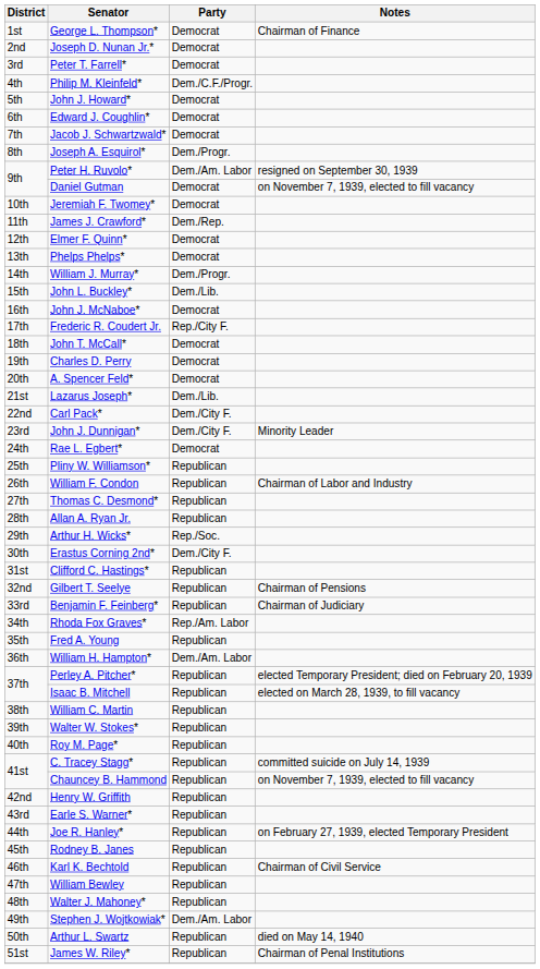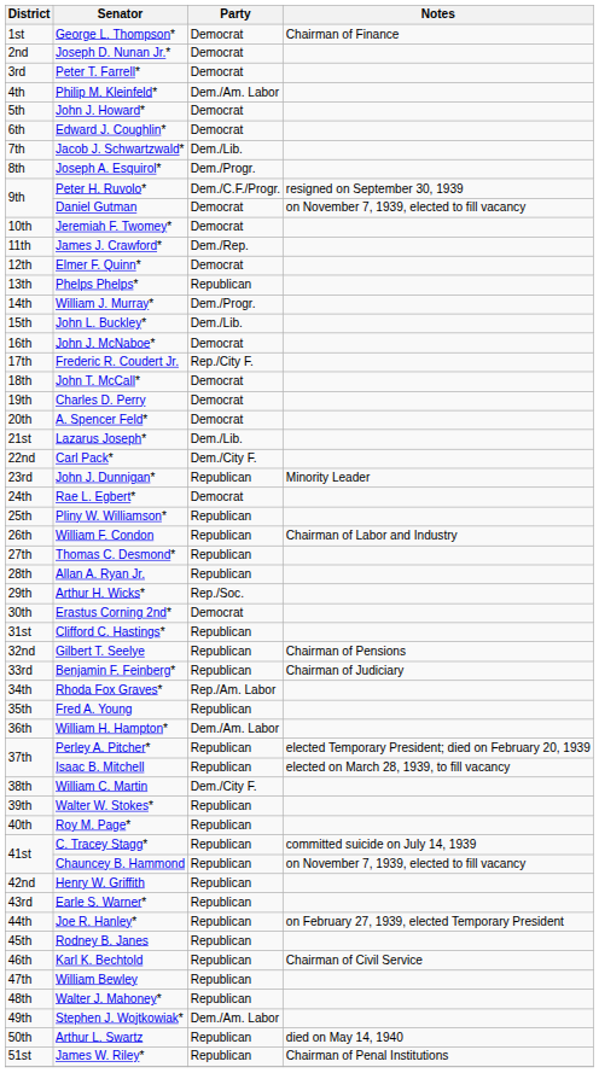 <table class=wikitable>
 <tr>
 <th>District</th>
 <th>Senator</th>
 <th>Party</th>
 <th>Notes</th>
 </tr>
 <tr>
 <td>1st</td>
 <td><a href='#'>George L. Thompson</a>*</td>
 <td>Democrat</td>
 <td>Chairman of Finance</td>
 </tr>
 <tr>
 <td>2nd</td>
 <td><a href='#'>Joseph D. Nunan Jr.</a>*</td>
 <td>Democrat</td>
 <td></td>
 </tr>
 <tr>
 <td>3rd</td>
 <td><a href='#'>Peter T. Farrell</a>*</td>
 <td>Democrat</td>
 <td></td>
 </tr>
 <tr>
 <td>4th</td>
 <td><a href='#'>Philip M. Kleinfeld</a>*</td>
-<td>Dem./C.F./Progr.</td>
+<td>Dem./Am. Labor</td>
 <td></td>
 </tr>
 <tr>
 <td>5th</td>
 <td><a href='#'>John J. Howard</a>*</td>
 <td>Democrat</td>
 <td></td>
 </tr>
 <tr>
 <td>6th</td>
 <td><a href='#'>Edward J. Coughlin</a>*</td>
 <td>Democrat</td>
 <td></td>
 </tr>
 <tr>
 <td>7th</td>
 <td><a href='#'>Jacob J. Schwartzwald</a>*</td>
-<td>Democrat</td>
+<td>Dem./Lib.</td>
 <td></td>
 </tr>
 <tr>
 <td>8th</td>
 <td><a href='#'>Joseph A. Esquirol</a>*</td>
 <td>Dem./Progr.</td>
 <td></td>
 </tr>
 <tr>
 <td rowspan="2">9th</td>
 <td><a href='#'>Peter H. Ruvolo</a>*</td>
-<td>Dem./Am. Labor</td>
+<td>Dem./C.F./Progr.</td>
 <td>resigned on September 30, 1939</td>
 </tr>
 <tr>
 <td><a href='#'>Daniel Gutman</a></td>
 <td>Democrat</td>
 <td>on November 7, 1939, elected to fill vacancy</td>
 </tr>
 <tr>
 <td>10th</td>
 <td><a href='#'>Jeremiah F. Twomey</a>*</td>
 <td>Democrat</td>
 <td></td>
 </tr>
 <tr>
 <td>11th</td>
 <td><a href='#'>James J. Crawford</a>*</td>
 <td>Dem./Rep.</td>
 <td></td>
 </tr>
 <tr>
 <td>12th</td>
 <td><a href='#'>Elmer F. Quinn</a>*</td>
 <td>Democrat</td>
 <td></td>
 </tr>
 <tr>
 <td>13th</td>
 <td><a href='#'>Phelps Phelps</a>*</td>
-<td>Democrat</td>
+<td>Republican</td>
 <td></td>
 </tr>
 <tr>
 <td>14th</td>
 <td><a href='#'>William J. Murray</a>*</td>
 <td>Dem./Progr.</td>
 <td></td>
 </tr>
 <tr>
 <td>15th</td>
 <td><a href='#'>John L. Buckley</a>*</td>
 <td>Dem./Lib.</td>
 <td></td>
 </tr>
 <tr>
 <td>16th</td>
 <td><a href='#'>John J. McNaboe</a>*</td>
 <td>Democrat</td>
 <td></td>
 </tr>
 <tr>
 <td>17th</td>
 <td><a href='#'>Frederic R. Coudert Jr.</a></td>
 <td>Rep./City F.</td>
 <td></td>
 </tr>
 <tr>
 <td>18th</td>
 <td><a href='#'>John T. McCall</a>*</td>
 <td>Democrat</td>
 <td></td>
 </tr>
 <tr>
 <td>19th</td>
 <td><a href='#'>Charles D. Perry</a></td>
 <td>Democrat</td>
 <td></td>
 </tr>
 <tr>
 <td>20th</td>
 <td><a href='#'>A. Spencer Feld</a>*</td>
 <td>Democrat</td>
 <td></td>
 </tr>
 <tr>
 <td>21st</td>
 <td><a href='#'>Lazarus Joseph</a>*</td>
 <td>Dem./Lib.</td>
 <td></td>
 </tr>
 <tr>
 <td>22nd</td>
 <td><a href='#'>Carl Pack</a>*</td>
 <td>Dem./City F.</td>
 <td></td>
 </tr>
 <tr>
 <td>23rd</td>
 <td><a href='#'>John J. Dunnigan</a>*</td>
-<td>Dem./City F.</td>
+<td>Republican</td>
 <td>Minority Leader</td>
 </tr>
 <tr>
 <td>24th</td>
 <td><a href='#'>Rae L. Egbert</a>*</td>
 <td>Democrat</td>
 <td></td>
 </tr>
 <tr>
 <td>25th</td>
 <td><a href='#'>Pliny W. Williamson</a>*</td>
 <td>Republican</td>
 <td></td>
 </tr>
 <tr>
 <td>26th</td>
 <td><a href='#'>William F. Condon</a></td>
 <td>Republican</td>
 <td>Chairman of Labor and Industry</td>
 </tr>
 <tr>
 <td>27th</td>
 <td><a href='#'>Thomas C. Desmond</a>*</td>
 <td>Republican</td>
 <td></td>
 </tr>
 <tr>
 <td>28th</td>
 <td><a href='#'>Allan A. Ryan Jr.</a></td>
 <td>Republican</td>
 <td></td>
 </tr>
 <tr>
 <td>29th</td>
 <td><a href='#'>Arthur H. Wicks</a>*</td>
 <td>Rep./Soc.</td>
 <td></td>
 </tr>
 <tr>
 <td>30th</td>
 <td><a href='#'>Erastus Corning 2nd</a>*</td>
-<td>Dem./City F.</td>
+<td>Democrat</td>
 <td></td>
 </tr>
 <tr>
 <td>31st</td>
 <td><a href='#'>Clifford C. Hastings</a>*</td>
 <td>Republican</td>
 <td></td>
 </tr>
 <tr>
 <td>32nd</td>
 <td><a href='#'>Gilbert T. Seelye</a></td>
 <td>Republican</td>
 <td>Chairman of Pensions</td>
 </tr>
 <tr>
 <td>33rd</td>
 <td><a href='#'>Benjamin F. Feinberg</a>*</td>
 <td>Republican</td>
 <td>Chairman of Judiciary</td>
 </tr>
 <tr>
 <td>34th</td>
 <td><a href='#'>Rhoda Fox Graves</a>*</td>
 <td>Rep./Am. Labor</td>
 <td></td>
 </tr>
 <tr>
 <td>35th</td>
 <td><a href='#'>Fred A. Young</a></td>
 <td>Republican</td>
 <td></td>
 </tr>
 <tr>
 <td>36th</td>
 <td><a href='#'>William H. Hampton</a>*</td>
 <td>Dem./Am. Labor</td>
 <td></td>
 </tr>
 <tr>
 <td rowspan="2">37th</td>
 <td><a href='#'>Perley A. Pitcher</a>*</td>
 <td>Republican</td>
 <td>elected Temporary President; died on February 20, 1939</td>
 </tr>
 <tr>
 <td><a href='#'>Isaac B. Mitchell</a></td>
 <td>Republican</td>
 <td>elected on March 28, 1939, to fill vacancy</td>
 </tr>
 <tr>
 <td>38th</td>
 <td><a href='#'>William C. Martin</a></td>
-<td>Republican</td>
+<td>Dem./City F.</td>
 <td></td>
 </tr>
 <tr>
 <td>39th</td>
 <td><a href='#'>Walter W. Stokes</a>*</td>
 <td>Republican</td>
 <td></td>
 </tr>
 <tr>
 <td>40th</td>
 <td><a href='#'>Roy M. Page</a>*</td>
 <td>Republican</td>
 <td></td>
 </tr>
 <tr>
 <td rowspan="2">41st</td>
 <td><a href='#'>C. Tracey Stagg</a>*</td>
 <td>Republican</td>
 <td>committed suicide on July 14, 1939</td>
 </tr>
 <tr>
 <td><a href='#'>Chauncey B. Hammond</a></td>
 <td>Republican</td>
 <td>on November 7, 1939, elected to fill vacancy</td>
 </tr>
 <tr>
 <td>42nd</td>
 <td><a href='#'>Henry W. Griffith</a></td>
 <td>Republican</td>
 <td></td>
 </tr>
 <tr>
 <td>43rd</td>
 <td><a href='#'>Earle S. Warner</a>*</td>
 <td>Republican</td>
 <td></td>
 </tr>
 <tr>
 <td>44th</td>
 <td><a href='#'>Joe R. Hanley</a>*</td>
 <td>Republican</td>
 <td>on February 27, 1939, elected Temporary President</td>
 </tr>
 <tr>
 <td>45th</td>
 <td><a href='#'>Rodney B. Janes</a></td>
 <td>Republican</td>
 <td></td>
 </tr>
 <tr>
 <td>46th</td>
 <td><a href='#'>Karl K. Bechtold</a></td>
 <td>Republican</td>
 <td>Chairman of Civil Service</td>
 </tr>
 <tr>
 <td>47th</td>
 <td><a href='#'>William Bewley</a></td>
 <td>Republican</td>
 <td></td>
 </tr>
 <tr>
 <td>48th</td>
 <td><a href='#'>Walter J. Mahoney</a>*</td>
 <td>Republican</td>
 <td></td>
 </tr>
 <tr>
 <td>49th</td>
 <td><a href='#'>Stephen J. Wojtkowiak</a>*</td>
 <td>Dem./Am. Labor</td>
 <td></td>
 </tr>
 <tr>
 <td>50th</td>
 <td><a href='#'>Arthur L. Swartz</a></td>
 <td>Republican</td>
 <td>died on May 14, 1940</td>
 </tr>
 <tr>
 <td>51st</td>
 <td><a href='#'>James W. Riley</a>*</td>
 <td>Republican</td>
 <td>Chairman of Penal Institutions</td>
 </tr>
 <tr>
 </tr>
 </table>
